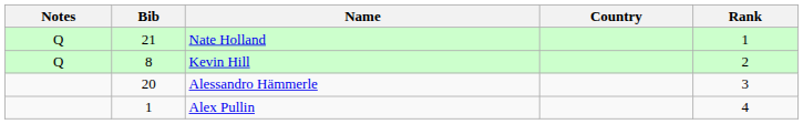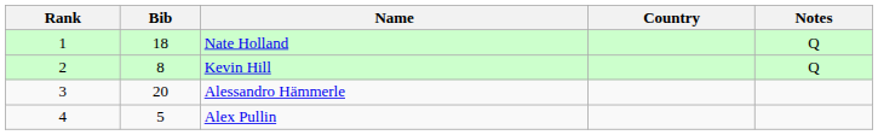 <table class="wikitable" style="text-align:center;" width=70%>
 <tr>
-<th>Notes</th>
+<th>Rank</th>
 <th>Bib</th>
 <th>Name</th>
 <th>Country</th>
-<th>Rank</th>
+<th>Notes</th>
 </tr>
 <tr bgcolor="#ccffcc">
-<td>Q</td>
-<td>21</td>
+<td>1</td>
+<td>18</td>
 <td align=left><a href='#'>Nate Holland</a></td>
 <td align=left></td>
-<td>1</td>
+<td>Q</td>
 </tr>
 <tr bgcolor="#ccffcc">
-<td>Q</td>
+<td>2</td>
 <td>8</td>
 <td align=left><a href='#'>Kevin Hill</a></td>
 <td align=left></td>
-<td>2</td>
+<td>Q</td>
 </tr>
 <tr>
-<td></td>
+<td>3</td>
 <td>20</td>
 <td align=left><a href='#'>Alessandro Hämmerle</a></td>
 <td align=left></td>
-<td>3</td>
+<td></td>
 </tr>
 <tr>
-<td></td>
-<td>1</td>
+<td>4</td>
+<td>5</td>
 <td align=left><a href='#'>Alex Pullin</a></td>
 <td align=left></td>
-<td>4</td>
+<td></td>
 </tr>
 </table>
